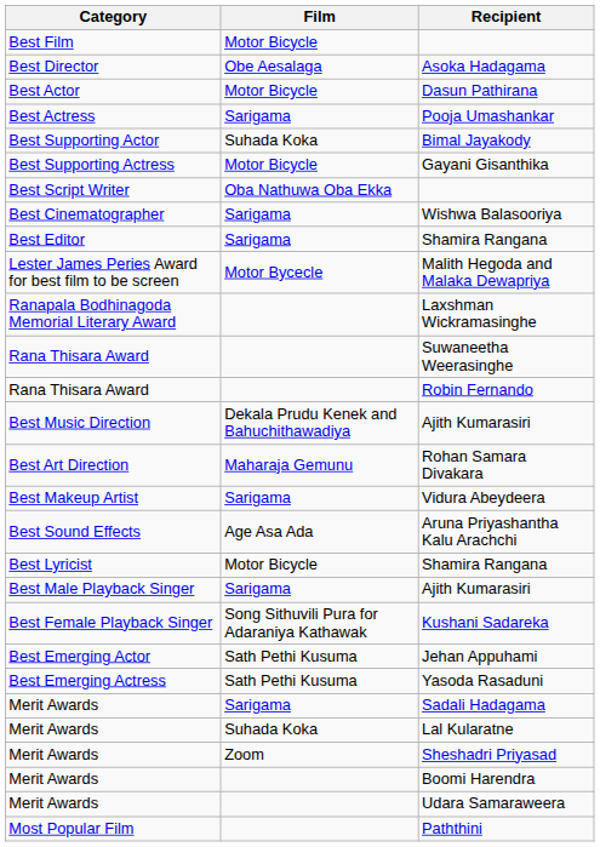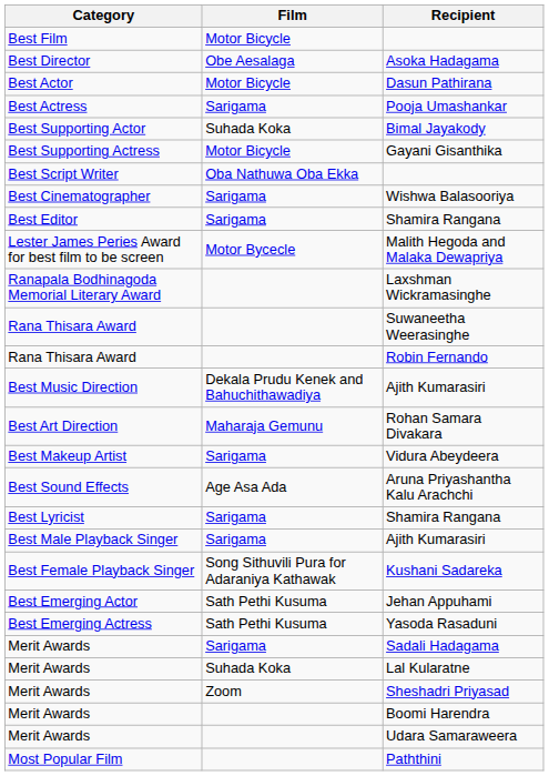 <table class="wikitable plainrowheaders sortable">
 <tr>
 <th scope="col">Category</th>
 <th scope="col">Film</th>
 <th scope="col">Recipient</th>
 </tr>
 <tr>
 <td><a href='#'>Best Film</a></td>
 <td><a href='#'>Motor Bicycle</a></td>
 <td></td>
 </tr>
 <tr>
 <td><a href='#'>Best Director</a></td>
 <td><a href='#'>Obe Aesalaga</a></td>
 <td><a href='#'>Asoka Hadagama</a></td>
 </tr>
 <tr>
 <td><a href='#'>Best Actor</a></td>
 <td><a href='#'>Motor Bicycle</a></td>
 <td><a href='#'>Dasun Pathirana</a></td>
 </tr>
 <tr>
 <td><a href='#'>Best Actress</a></td>
 <td><a href='#'>Sarigama</a></td>
 <td><a href='#'>Pooja Umashankar</a></td>
 </tr>
 <tr>
 <td><a href='#'>Best Supporting Actor</a></td>
 <td>Suhada Koka</td>
 <td><a href='#'>Bimal Jayakody</a></td>
 </tr>
 <tr>
 <td><a href='#'>Best Supporting Actress</a></td>
 <td><a href='#'>Motor Bicycle</a></td>
 <td>Gayani Gisanthika</td>
 </tr>
 <tr>
 <td><a href='#'>Best Script Writer</a></td>
 <td><a href='#'>Oba Nathuwa Oba Ekka</a></td>
 <td></td>
 </tr>
 <tr>
 <td><a href='#'>Best Cinematographer</a></td>
 <td><a href='#'>Sarigama</a></td>
 <td>Wishwa Balasooriya</td>
 </tr>
 <tr>
 <td><a href='#'>Best Editor</a></td>
 <td><a href='#'>Sarigama</a></td>
 <td>Shamira Rangana</td>
 </tr>
 <tr>
 <td><a href='#'>Lester James Peries</a> Award for best film to be screen</td>
 <td><a href='#'>Motor Bycecle</a></td>
 <td>Malith Hegoda and <a href='#'>Malaka Dewapriya</a></td>
 </tr>
 <tr>
 <td><a href='#'>Ranapala Bodhinagoda Memorial Literary Award</a></td>
 <td></td>
 <td>Laxshman Wickramasinghe</td>
 </tr>
 <tr>
 <td><a href='#'>Rana Thisara Award</a></td>
 <td></td>
 <td>Suwaneetha Weerasinghe</td>
 </tr>
 <tr>
 <td>Rana Thisara Award</td>
 <td></td>
 <td><a href='#'>Robin Fernando</a></td>
 </tr>
 <tr>
 <td><a href='#'>Best Music Direction</a></td>
 <td>Dekala Prudu Kenek and <a href='#'>Bahuchithawadiya</a></td>
 <td>Ajith Kumarasiri</td>
 </tr>
 <tr>
 <td><a href='#'>Best Art Direction</a></td>
 <td><a href='#'>Maharaja Gemunu</a></td>
 <td>Rohan Samara Divakara</td>
 </tr>
 <tr>
 <td><a href='#'>Best Makeup Artist</a></td>
 <td><a href='#'>Sarigama</a></td>
 <td>Vidura Abeydeera</td>
 </tr>
 <tr>
 <td><a href='#'>Best Sound Effects</a></td>
 <td>Age Asa Ada</td>
 <td>Aruna Priyashantha Kalu Arachchi</td>
 </tr>
 <tr>
 <td><a href='#'>Best Lyricist</a></td>
-<td>Motor Bicycle</td>
+<td><a href='#'>Sarigama</a></td>
 <td>Shamira Rangana</td>
 </tr>
 <tr>
 <td><a href='#'>Best Male Playback Singer</a></td>
 <td><a href='#'>Sarigama</a></td>
 <td>Ajith Kumarasiri</td>
 </tr>
 <tr>
 <td><a href='#'>Best Female Playback Singer</a></td>
 <td>Song Sithuvili Pura for Adaraniya Kathawak</td>
 <td><a href='#'>Kushani Sadareka</a></td>
 </tr>
 <tr>
 <td><a href='#'>Best Emerging Actor</a></td>
 <td>Sath Pethi Kusuma</td>
 <td>Jehan Appuhami</td>
 </tr>
 <tr>
 <td><a href='#'>Best Emerging Actress</a></td>
 <td>Sath Pethi Kusuma</td>
 <td>Yasoda Rasaduni</td>
 </tr>
 <tr>
 <td>Merit Awards</td>
 <td><a href='#'>Sarigama</a></td>
 <td><a href='#'>Sadali Hadagama</a></td>
 </tr>
 <tr>
 <td>Merit Awards</td>
 <td>Suhada Koka</td>
 <td>Lal Kularatne</td>
 </tr>
 <tr>
 <td>Merit Awards</td>
 <td>Zoom</td>
 <td><a href='#'>Sheshadri Priyasad</a></td>
 </tr>
 <tr>
 <td>Merit Awards</td>
 <td></td>
 <td>Boomi Harendra</td>
 </tr>
 <tr>
 <td>Merit Awards</td>
 <td></td>
 <td>Udara Samaraweera</td>
 </tr>
 <tr>
 <td><a href='#'>Most Popular Film</a></td>
 <td></td>
 <td><a href='#'>Paththini</a></td>
 </tr>
 </table>
